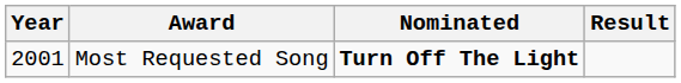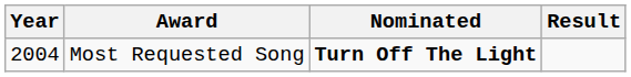 <table class="wikitable">
 <tr>
 <th>Year</th>
 <th>Award</th>
 <th>Nominated</th>
 <th>Result</th>
 </tr>
 <tr>
-<td>2001</td>
+<td>2004</td>
 <td>Most Requested Song</td>
 <td><strong>Turn Off The Light</strong></td>
 <td></td>
 </tr>
 </table>
